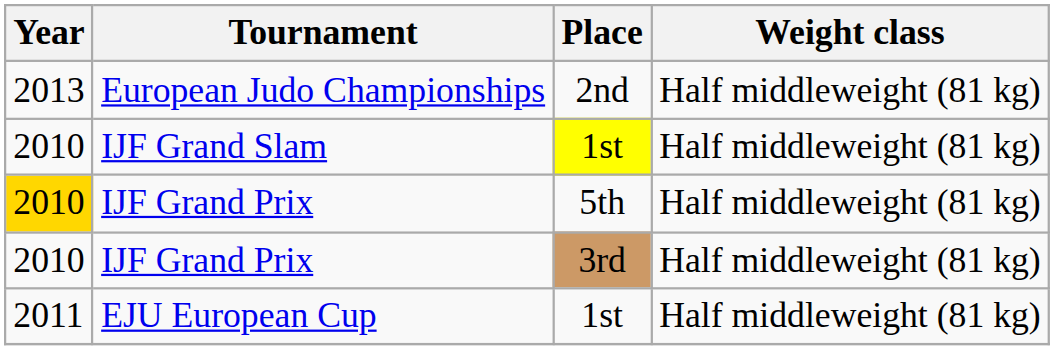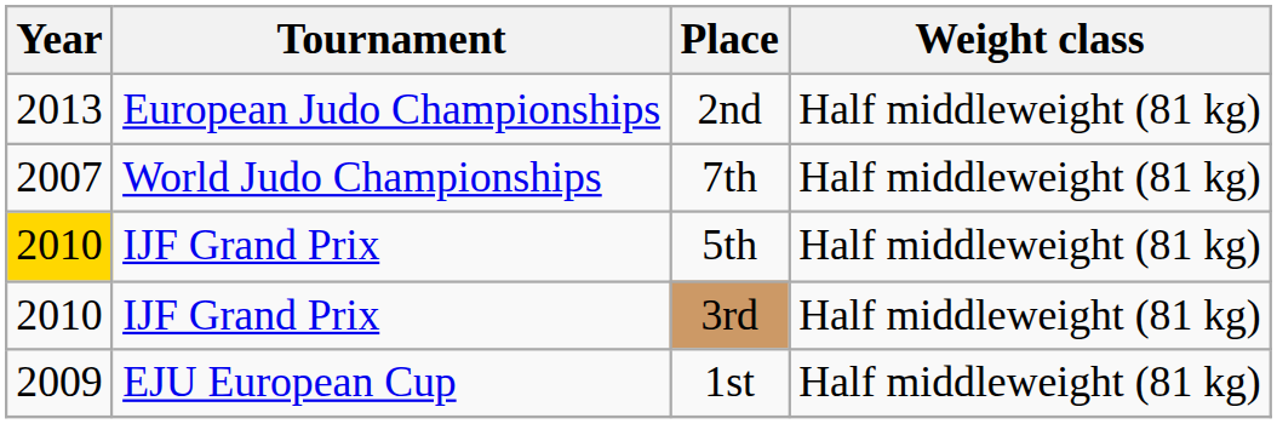 <table class=wikitable>
 <tr>
 <th>Year</th>
 <th>Tournament</th>
 <th>Place</th>
 <th>Weight class</th>
 </tr>
 <tr>
 <td>2013</td>
 <td><a href='#'>European Judo Championships</a></td>
 <td align="center">2nd</td>
 <td>Half middleweight (81 kg)</td>
 </tr>
 <tr>
-<td>2010</td>
-<td><a href='#'>IJF Grand Slam</a></td>
-<td bgcolor="FFFF00" align="center">1st</td>
+<td>2007</td>
+<td><a href='#'>World Judo Championships</a></td>
+<td align="center">7th</td>
 <td>Half middleweight (81 kg)</td>
 </tr>
 <tr>
 <td style="background: gold;">2010</td>
 <td><a href='#'>IJF Grand Prix</a></td>
 <td align="center">5th</td>
 <td>Half middleweight (81 kg)</td>
 </tr>
 <tr>
 <td>2010</td>
 <td><a href='#'>IJF Grand Prix</a></td>
 <td bgcolor="cc9966" align="center">3rd</td>
 <td>Half middleweight (81 kg)</td>
 </tr>
 <tr>
-<td>2011</td>
+<td>2009</td>
 <td><a href='#'>EJU European Cup</a></td>
 <td align="center">1st</td>
 <td>Half middleweight (81 kg)</td>
 </tr>
 <tr>
 </tr>
 </table>
